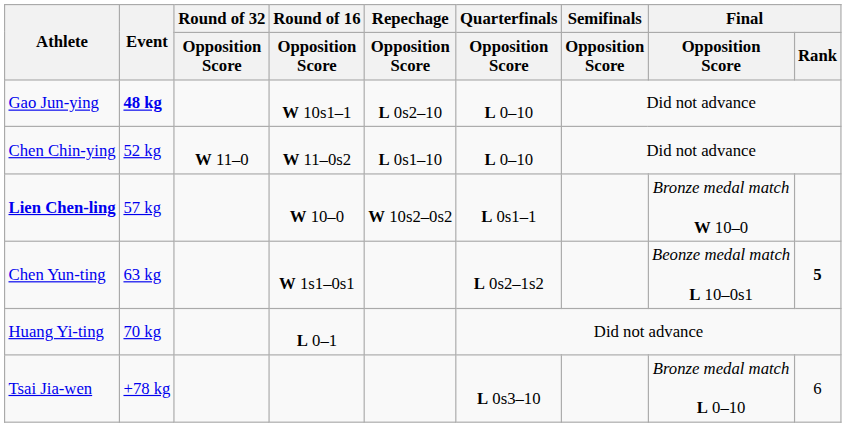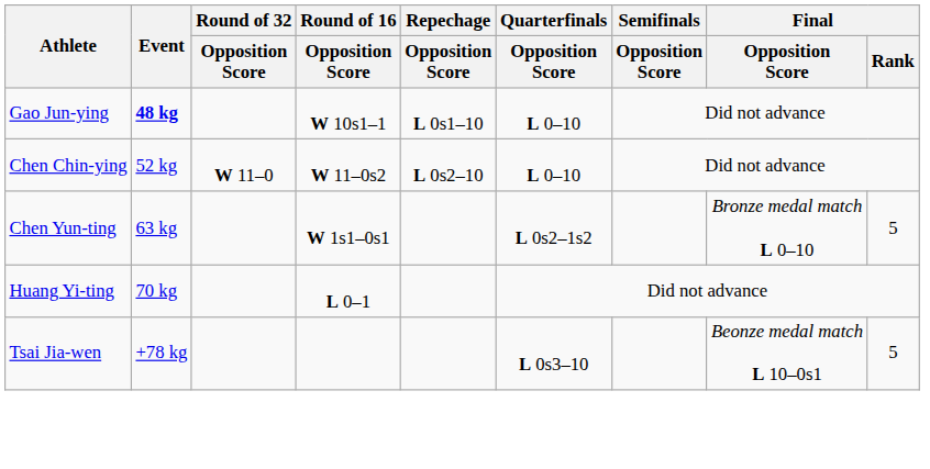 <table class="wikitable" style="font-size:90%; text-align:center">
 <tr>
 <th rowspan="2">Athlete</th>
 <th rowspan="2">Event</th>
 <th>Round of 32</th>
 <th>Round of 16</th>
 <th>Repechage</th>
 <th>Quarterfinals</th>
 <th>Semifinals</th>
 <th colspan="2">Final</th>
 </tr>
 <tr>
 <th>Opposition<br>Score</th>
 <th>Opposition<br>Score</th>
 <th>Opposition<br>Score</th>
 <th>Opposition<br>Score</th>
 <th>Opposition<br>Score</th>
 <th>Opposition<br>Score</th>
 <th>Rank</th>
 </tr>
 <tr>
 <td align="left"><a href='#'>Gao Jun-ying</a></td>
 <td align="left"><strong><a href='#'>48 kg</a></strong></td>
 <td></td>
 <td><br><strong>W</strong> 10s1–1</td>
-<td><br><strong>L</strong> 0s2–10</td>
+<td><br><strong>L</strong> 0s1–10</td>
 <td><br><strong>L</strong> 0–10</td>
 <td colspan="3">Did not advance</td>
 </tr>
 <tr>
 <td align="left"><a href='#'>Chen Chin-ying</a></td>
 <td align="left"><a href='#'>52 kg</a></td>
 <td><br><strong>W</strong> 11–0</td>
 <td><br><strong>W</strong> 11–0s2</td>
-<td><br><strong>L</strong> 0s1–10</td>
+<td><br><strong>L</strong> 0s2–10</td>
 <td><br><strong>L</strong> 0–10</td>
 <td colspan="3">Did not advance</td>
-</tr>
-<tr>
-<td align="left"><strong><a href='#'>Lien Chen-ling</a></strong></td>
-<td align="left"><a href='#'>57 kg</a></td>
-<td></td>
-<td><br><strong>W</strong> 10–0</td>
-<td><br><strong>W</strong> 10s2–0s2</td>
-<td><br><strong>L</strong> 0s1–1</td>
-<td></td>
-<td><em>Bronze medal match</em><br><br><strong>W</strong> 10–0</td>
-<td></td>
 </tr>
 <tr>
 <td align="left"><a href='#'>Chen Yun-ting</a></td>
 <td align="left"><a href='#'>63 kg</a></td>
 <td></td>
 <td><br><strong>W</strong> 1s1–0s1</td>
 <td></td>
 <td><br><strong>L</strong> 0s2–1s2</td>
 <td></td>
-<td><em>Beonze medal match</em><br><br><strong>L</strong> 10–0s1</td>
-<td><strong>5</strong></td>
+<td><em>Bronze medal match</em><br><br><strong>L</strong> 0–10</td>
+<td>5</td>
 </tr>
 <tr>
 <td align="left"><a href='#'>Huang Yi-ting</a></td>
 <td align="left"><a href='#'>70 kg</a></td>
 <td></td>
 <td><br><strong>L</strong> 0–1</td>
 <td></td>
 <td colspan="4">Did not advance</td>
 </tr>
 <tr>
 <td align="left"><a href='#'>Tsai Jia-wen</a></td>
 <td align="left"><a href='#'>+78 kg</a></td>
 <td></td>
 <td></td>
 <td></td>
 <td><br><strong>L</strong> 0s3–10</td>
 <td></td>
-<td><em>Bronze medal match</em><br><br><strong>L</strong> 0–10</td>
-<td>6</td>
+<td><em>Beonze medal match</em><br><br><strong>L</strong> 10–0s1</td>
+<td>5</td>
 </tr>
 </table>
